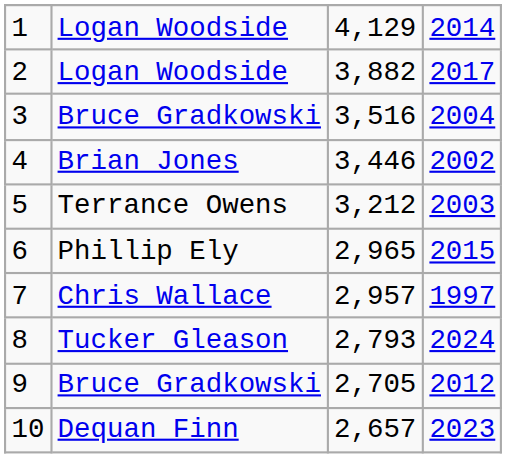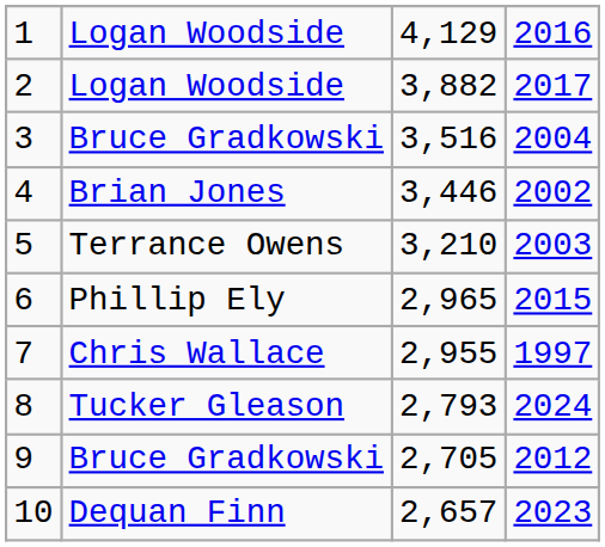 <table class="wikitable">
 <tr>
 </tr>
 <tr>
 <td>1</td>
 <td><a href='#'>Logan Woodside</a></td>
 <td>4,129</td>
-<td><a href='#'>2014</a></td>
+<td><a href='#'>2016</a></td>
 </tr>
 <tr>
 <td>2</td>
 <td><a href='#'>Logan Woodside</a></td>
 <td>3,882</td>
 <td><a href='#'>2017</a></td>
 </tr>
 <tr>
 <td>3</td>
 <td><a href='#'>Bruce Gradkowski</a></td>
 <td>3,516</td>
 <td><a href='#'>2004</a></td>
 </tr>
 <tr>
 <td>4</td>
 <td><a href='#'>Brian Jones</a></td>
 <td>3,446</td>
 <td><a href='#'>2002</a></td>
 </tr>
 <tr>
 <td>5</td>
 <td>Terrance Owens</td>
-<td>3,212</td>
+<td>3,210</td>
 <td><a href='#'>2003</a></td>
 </tr>
 <tr>
 <td>6</td>
 <td>Phillip Ely</td>
 <td>2,965</td>
 <td><a href='#'>2015</a></td>
 </tr>
 <tr>
 <td>7</td>
 <td><a href='#'>Chris Wallace</a></td>
-<td>2,957</td>
+<td>2,955</td>
 <td><a href='#'>1997</a></td>
 </tr>
 <tr>
 <td>8</td>
 <td><a href='#'>Tucker Gleason</a></td>
 <td>2,793</td>
 <td><a href='#'>2024</a></td>
 </tr>
 <tr>
 <td>9</td>
 <td><a href='#'>Bruce Gradkowski</a></td>
 <td>2,705</td>
 <td><a href='#'>2012</a></td>
 </tr>
 <tr>
 <td>10</td>
 <td><a href='#'>Dequan Finn</a></td>
 <td>2,657</td>
 <td><a href='#'>2023</a></td>
 </tr>
 </table>
